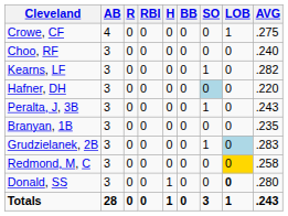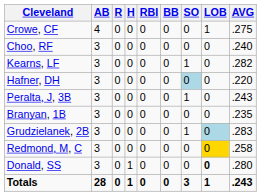 <table class="wikitable">
 <tr>
 <th><a href='#'>Cleveland</a></th>
 <th><a href='#'>AB</a></th>
 <th><a href='#'>R</a></th>
+<th><a href='#'>H</a></th>
 <th><a href='#'>RBI</a></th>
-<th><a href='#'>H</a></th>
 <th><a href='#'>BB</a></th>
 <th><a href='#'>SO</a></th>
 <th><a href='#'>LOB</a></th>
 <th><a href='#'>AVG</a></th>
 </tr>
 <tr>
 <td><a href='#'>Crowe</a>, <a href='#'>CF</a></td>
 <td>4</td>
 <td>0</td>
 <td>0</td>
 <td>0</td>
 <td>0</td>
 <td>0</td>
 <td>1</td>
 <td>.275</td>
 </tr>
 <tr>
 <td><a href='#'>Choo</a>, <a href='#'>RF</a></td>
 <td>3</td>
 <td>0</td>
 <td>0</td>
 <td>0</td>
 <td>0</td>
 <td>0</td>
 <td>0</td>
 <td>.240</td>
 </tr>
 <tr>
 <td><a href='#'>Kearns</a>, <a href='#'>LF</a></td>
 <td>3</td>
 <td>0</td>
 <td>0</td>
 <td>0</td>
 <td>0</td>
 <td>1</td>
 <td>0</td>
 <td>.282</td>
 </tr>
 <tr>
 <td><a href='#'>Hafner</a>, <a href='#'>DH</a></td>
 <td>3</td>
 <td>0</td>
 <td>0</td>
 <td>0</td>
 <td>0</td>
 <td style="background: lightblue;">0</td>
 <td>0</td>
 <td>.220</td>
 </tr>
 <tr>
 <td><a href='#'>Peralta, J</a>, <a href='#'>3B</a></td>
 <td>3</td>
 <td>0</td>
 <td>0</td>
 <td>0</td>
 <td>0</td>
 <td>1</td>
 <td>0</td>
 <td>.243</td>
 </tr>
 <tr>
 <td><a href='#'>Branyan</a>, <a href='#'>1B</a></td>
 <td>3</td>
 <td>0</td>
 <td>0</td>
 <td>0</td>
 <td>0</td>
 <td>0</td>
 <td>0</td>
 <td>.235</td>
 </tr>
 <tr>
 <td><a href='#'>Grudzielanek</a>, <a href='#'>2B</a></td>
 <td>3</td>
 <td>0</td>
 <td>0</td>
 <td>0</td>
 <td>0</td>
 <td>1</td>
 <td style="background: lightblue;">0</td>
 <td>.283</td>
 </tr>
 <tr>
 <td><a href='#'>Redmond, M</a>, <a href='#'>C</a></td>
 <td>3</td>
 <td>0</td>
 <td>0</td>
 <td>0</td>
 <td>0</td>
 <td>0</td>
 <td style="background: gold;">0</td>
 <td>.258</td>
 </tr>
 <tr>
 <td><a href='#'>Donald</a>, <a href='#'>SS</a></td>
 <td>3</td>
 <td>0</td>
+<td>1</td>
 <td>0</td>
-<td>1</td>
 <td>0</td>
 <td>0</td>
 <td><strong>0</strong></td>
 <td>.280</td>
 </tr>
 <tr>
 <td><strong>Totals</strong></td>
 <td><strong>28</strong></td>
 <td><strong>0</strong></td>
+<td><strong>1</strong></td>
 <td><strong>0</strong></td>
-<td><strong>1</strong></td>
 <td><strong>0</strong></td>
 <td><strong>3</strong></td>
 <td><strong>1</strong></td>
 <td><strong>.243</strong></td>
 </tr>
 </table>
